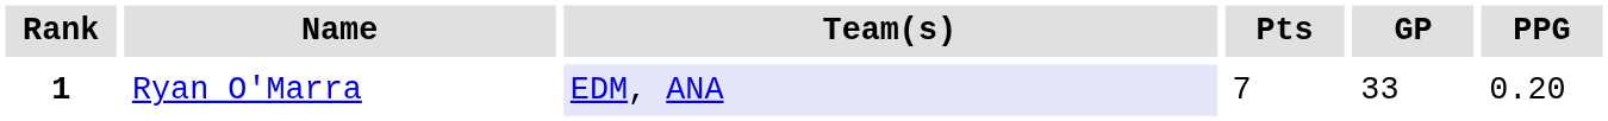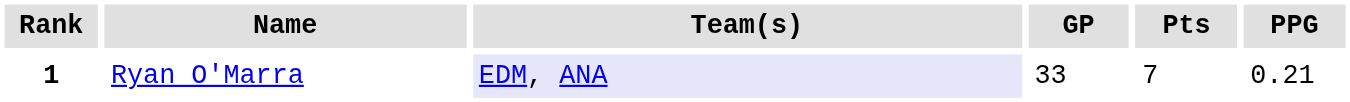 <table id="Table3" cellspacing="3" cellpadding="3" style="font-size:95%;">
 <tr style="text-align:center; background:#e0e0e0">
 <th style="width:3em;">Rank</th>
 <th style="width:13em;">Name</th>
 <th style="width:20em;">Team(s)</th>
+<th style="width:3.3em;">GP</th>
 <th style="width:3.3em;">Pts</th>
-<th style="width:3.3em;">GP</th>
 <th style="width:3.3em;">PPG</th>
 </tr>
 <tr>
 <th>1</th>
 <td><a href='#'>Ryan O'Marra</a></td>
 <td style="background: lavender;"><a href='#'>EDM</a>, <a href='#'>ANA</a></td>
+<td>33</td>
 <td>7</td>
-<td>33</td>
-<td>0.20</td>
+<td>0.21</td>
 </tr>
 </table>
